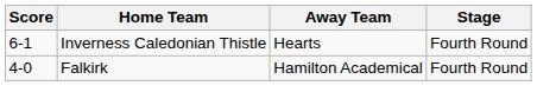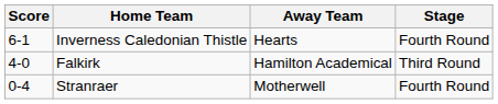 <table class="wikitable">
 <tr>
 <th>Score</th>
 <th>Home Team</th>
 <th>Away Team</th>
 <th>Stage</th>
 </tr>
 <tr>
 <td>6-1</td>
 <td>Inverness Caledonian Thistle</td>
 <td>Hearts</td>
 <td>Fourth Round</td>
 </tr>
 <tr>
 <td>4-0</td>
 <td>Falkirk</td>
 <td>Hamilton Academical</td>
+<td>Third Round</td>
+</tr>
+<tr>
+<td>0-4</td>
+<td>Stranraer</td>
+<td>Motherwell</td>
 <td>Fourth Round</td>
 </tr>
 </table>
